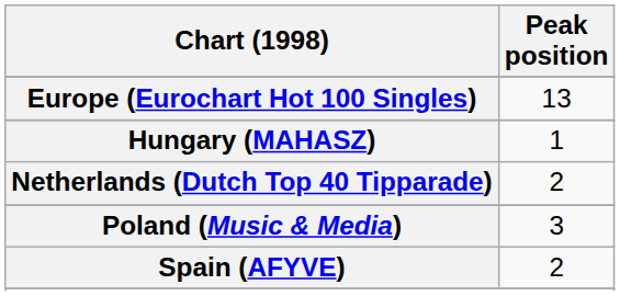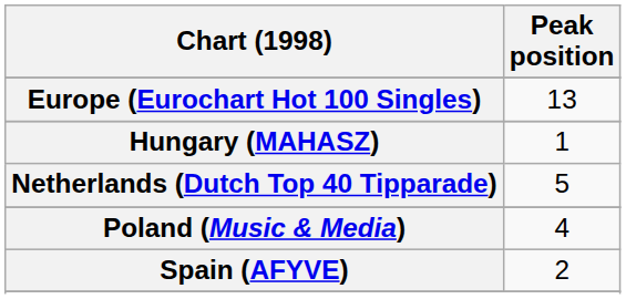 <table class="wikitable sortable plainrowheaders" style="text-align:center">
 <tr>
 <th scope="col">Chart (1998)</th>
 <th scope="col">Peak<br>position</th>
 </tr>
 <tr>
 </tr>
 <tr>
 </tr>
 <tr>
 </tr>
 <tr>
 <th scope="row">Europe (<a href='#'>Eurochart Hot 100 Singles</a>)</th>
 <td>13</td>
 </tr>
 <tr>
 </tr>
 <tr>
 </tr>
 <tr>
 <th scope="row">Hungary (<a href='#'>MAHASZ</a>)</th>
 <td>1</td>
 </tr>
 <tr>
 <th scope="row">Netherlands (<a href='#'>Dutch Top 40 Tipparade</a>)</th>
-<td>2</td>
+<td>5</td>
 </tr>
 <tr>
 </tr>
 <tr>
 <th scope="row">Poland (<em><a href='#'>Music & Media</a></em>)</th>
-<td>3</td>
+<td>4</td>
 </tr>
 <tr>
 <th scope="row">Spain (<a href='#'>AFYVE</a>)</th>
 <td>2</td>
 </tr>
 <tr>
 </tr>
 <tr>
 </tr>
 </table>
